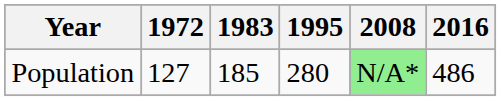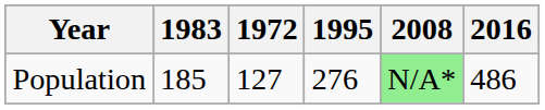 <table class="wikitable">
 <tr>
 <th>Year</th>
+<th>1983</th>
 <th>1972</th>
-<th>1983</th>
 <th>1995</th>
 <th>2008</th>
 <th>2016</th>
 </tr>
 <tr>
 <td>Population</td>
+<td>185</td>
 <td>127</td>
-<td>185</td>
-<td>280</td>
+<td>276</td>
 <td style="background: lightgreen;">N/A*</td>
 <td>486</td>
 </tr>
 </table>
